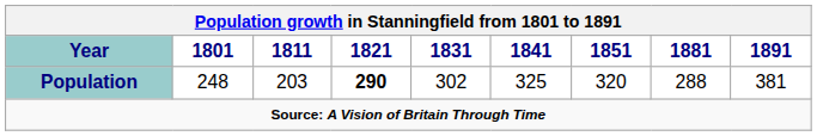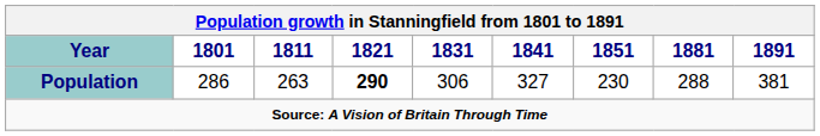 <table class="wikitable" style="font-size:90%;width:70%;border:0px;text-align:center;line-height:120%;">
 <tr>
 <th colspan="11" style="text-align:center;font-size:90%;"><a href='#'>Population growth</a> in Stanningfield from 1801 to 1891</th>
 </tr>
 <tr>
 <th style="background: #99CCCC; color: #000080" height="17">Year</th>
 <th style="background: #FFFFFF; color:#000080;">1801</th>
 <th style="background: #FFFFFF; color:#000080;">1811</th>
 <th style="background: #FFFFFF; color:#000080;">1821</th>
 <th style="background: #FFFFFF; color:#000080;">1831</th>
 <th style="background: #FFFFFF; color:#000080;">1841</th>
 <th style="background: #FFFFFF; color:#000080;">1851</th>
 <th style="background: #FFFFFF; color:#000080;">1881</th>
 <th style="background: #FFFFFF; color:#000080;">1891</th>
 </tr>
 <tr Align="center">
 <th style="background: #99CCCC; color: #000080" height="17">Population</th>
-<td style="background: #FFFFFF; color: black;">248</td>
-<td style="background: #FFFFFF; color: black;">203</td>
+<td style="background: #FFFFFF; color: black;">286</td>
+<td style="background: #FFFFFF; color: black;">263</td>
 <td style="background: #FFFFFF; color: black;"><strong>290</strong></td>
-<td style="background: #FFFFFF; color: black;">302</td>
-<td style="background: #FFFFFF; color: black;">325</td>
-<td style="background: #FFFFFF; color: black;">320</td>
+<td style="background: #FFFFFF; color: black;">306</td>
+<td style="background: #FFFFFF; color: black;">327</td>
+<td style="background: #FFFFFF; color: black;">230</td>
 <td style="background: #FFFFFF; color: black;">288</td>
 <td style="background: #FFFFFF; color: black;">381</td>
 </tr>
 <tr>
 <td colspan="11" style="text-align:center;font-size:90%;"><small><strong>Source: <em>A Vision of Britain Through Time</em></strong></small></td>
 </tr>
 </table>
